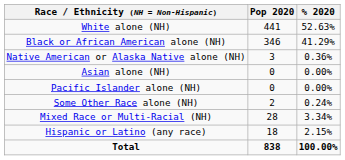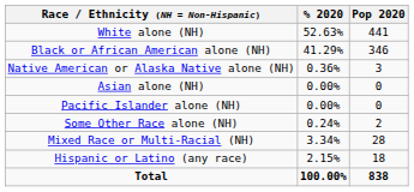 <table class="wikitable" style="text-align:center;">
 <tr>
 <th>Race / Ethnicity <small>(<em>NH = Non-Hispanic</em>)</small></th>
+<th>% 2020</th>
 <th>Pop 2020</th>
-<th>% 2020</th>
 </tr>
 <tr>
 <td><a href='#'>White</a> alone (NH)</td>
+<td>52.63%</td>
 <td>441</td>
-<td>52.63%</td>
 </tr>
 <tr>
 <td><a href='#'>Black or African American</a> alone (NH)</td>
+<td>41.29%</td>
 <td>346</td>
-<td>41.29%</td>
 </tr>
 <tr>
 <td><a href='#'>Native American</a> or <a href='#'>Alaska Native</a> alone (NH)</td>
+<td>0.36%</td>
 <td>3</td>
-<td>0.36%</td>
 </tr>
 <tr>
 <td><a href='#'>Asian</a> alone (NH)</td>
+<td>0.00%</td>
 <td>0</td>
-<td>0.00%</td>
 </tr>
 <tr>
 <td><a href='#'>Pacific Islander</a> alone (NH)</td>
+<td>0.00%</td>
 <td>0</td>
-<td>0.00%</td>
 </tr>
 <tr>
 <td><a href='#'>Some Other Race</a> alone (NH)</td>
+<td>0.24%</td>
 <td>2</td>
-<td>0.24%</td>
 </tr>
 <tr>
 <td><a href='#'>Mixed Race or Multi-Racial</a> (NH)</td>
+<td>3.34%</td>
 <td>28</td>
-<td>3.34%</td>
 </tr>
 <tr>
 <td><a href='#'>Hispanic or Latino</a> (any race)</td>
+<td>2.15%</td>
 <td>18</td>
-<td>2.15%</td>
 </tr>
 <tr>
 <td><strong>Total</strong></td>
+<td><strong>100.00%</strong></td>
 <td><strong>838</strong></td>
-<td><strong>100.00%</strong></td>
 </tr>
 </table>
